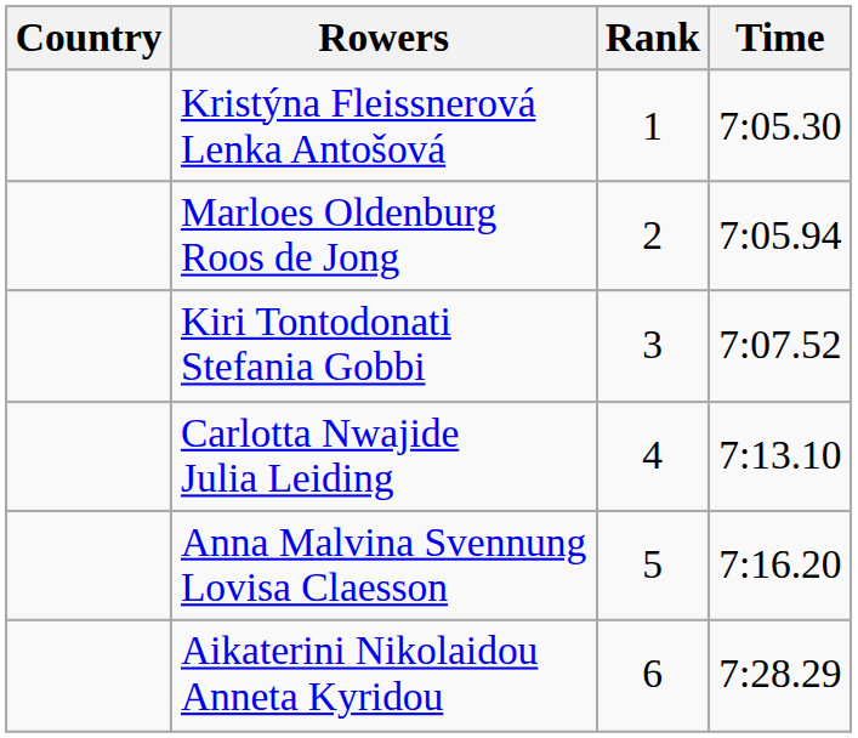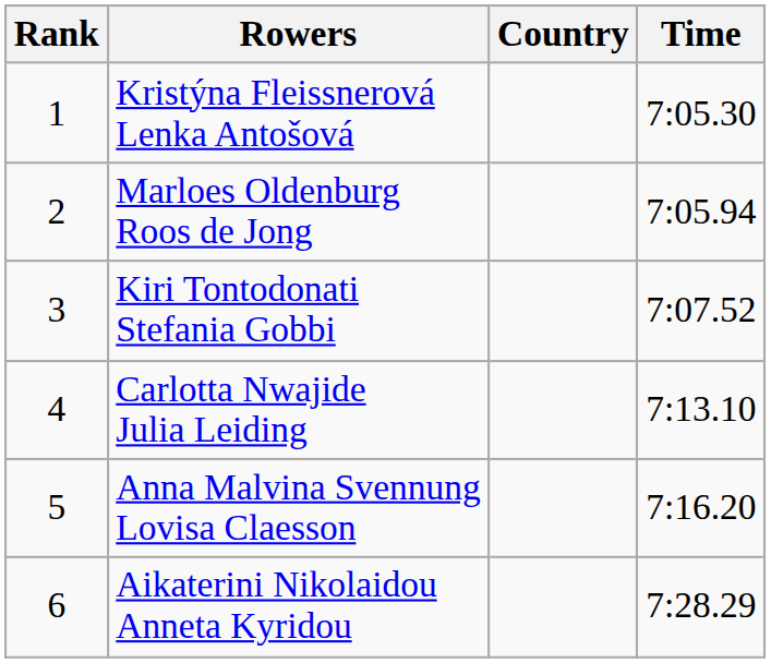 <table class="wikitable" style="text-align:center">
 <tr>
+<th>Rank</th>
+<th>Rowers</th>
 <th>Country</th>
-<th>Rowers</th>
-<th>Rank</th>
 <th>Time</th>
 </tr>
 <tr>
+<td>1</td>
+<td align="left"><a href='#'>Kristýna Fleissnerová</a><br><a href='#'>Lenka Antošová</a></td>
 <td align="left"></td>
-<td align="left"><a href='#'>Kristýna Fleissnerová</a><br><a href='#'>Lenka Antošová</a></td>
-<td>1</td>
 <td>7:05.30</td>
 </tr>
 <tr>
+<td>2</td>
+<td align="left"><a href='#'>Marloes Oldenburg</a><br><a href='#'>Roos de Jong</a></td>
 <td align="left"></td>
-<td align="left"><a href='#'>Marloes Oldenburg</a><br><a href='#'>Roos de Jong</a></td>
-<td>2</td>
 <td>7:05.94</td>
 </tr>
 <tr>
+<td>3</td>
+<td align="left"><a href='#'>Kiri Tontodonati</a><br><a href='#'>Stefania Gobbi</a></td>
 <td align="left"></td>
-<td align="left"><a href='#'>Kiri Tontodonati</a><br><a href='#'>Stefania Gobbi</a></td>
-<td>3</td>
 <td>7:07.52</td>
 </tr>
 <tr>
+<td>4</td>
+<td align="left"><a href='#'>Carlotta Nwajide</a><br><a href='#'>Julia Leiding</a></td>
 <td align="left"></td>
-<td align="left"><a href='#'>Carlotta Nwajide</a><br><a href='#'>Julia Leiding</a></td>
-<td>4</td>
 <td>7:13.10</td>
 </tr>
 <tr>
+<td>5</td>
+<td align="left"><a href='#'>Anna Malvina Svennung</a><br><a href='#'>Lovisa Claesson</a></td>
 <td align="left"></td>
-<td align="left"><a href='#'>Anna Malvina Svennung</a><br><a href='#'>Lovisa Claesson</a></td>
-<td>5</td>
 <td>7:16.20</td>
 </tr>
 <tr>
+<td>6</td>
+<td align="left"><a href='#'>Aikaterini Nikolaidou</a><br><a href='#'>Anneta Kyridou</a></td>
 <td align="left"></td>
-<td align="left"><a href='#'>Aikaterini Nikolaidou</a><br><a href='#'>Anneta Kyridou</a></td>
-<td>6</td>
 <td>7:28.29</td>
 </tr>
 </table>
